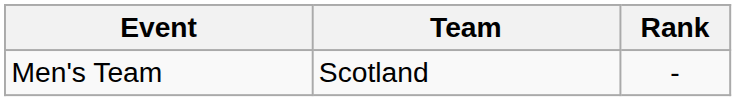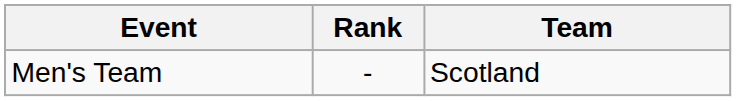 <table class="wikitable" style="font-size:90%">
 <tr>
 <th width=150>Event</th>
+<th width=50>Rank</th>
 <th width=150>Team</th>
-<th width=50>Rank</th>
 </tr>
 <tr>
 <td>Men's Team</td>
+<td align="center">-</td>
 <td>Scotland</td>
-<td align="center">-</td>
 </tr>
 </table>
